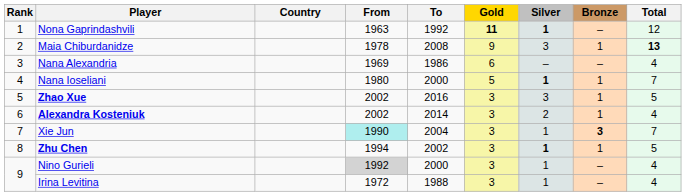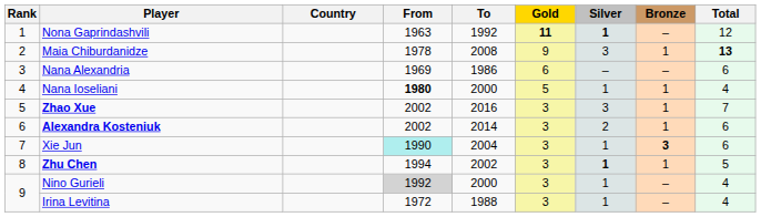 <table class="wikitable plainrowheaders" width=80% style="text-align:center;">
 <tr style="background-color:#EDEDED;">
 <th class="hintergrundfarbe5" style="width:1em">Rank</th>
 <th class="hintergrundfarbe5">Player</th>
 <th class="hintergrundfarbe5">Country</th>
 <th class="hintergrundfarbe5">From</th>
 <th class="hintergrundfarbe5">To</th>
 <th style="background:    gold; width:8%">Gold</th>
 <th style="background:  silver; width:8%">Silver</th>
 <th style="background: #CC9966; width:8%">Bronze</th>
 <th class="hintergrundfarbe5" style="width:8%">Total</th>
 </tr>
 <tr>
 <td>1</td>
 <td align="left"><a href='#'>Nona Gaprindashvili</a></td>
 <td align="left"><br></td>
 <td>1963</td>
 <td>1992</td>
 <td bgcolor="#F7F6A8"><strong>11</strong></td>
 <td bgcolor="#DCE5E5"><strong>1</strong></td>
 <td bgcolor="#FFDAB9">–</td>
 <td bgcolor="#E7FAEC">12</td>
 </tr>
 <tr align="center">
 <td>2</td>
 <td align="left"><a href='#'>Maia Chiburdanidze</a></td>
 <td align="left"><br></td>
 <td>1978</td>
 <td>2008</td>
 <td bgcolor="#F7F6A8">9</td>
 <td bgcolor="#DCE5E5">3</td>
 <td bgcolor="#FFDAB9">1</td>
 <td bgcolor="#E7FAEC"><strong>13</strong></td>
 </tr>
 <tr align="center">
 <td>3</td>
 <td align="left"><a href='#'>Nana Alexandria</a></td>
 <td align="left"></td>
 <td>1969</td>
 <td>1986</td>
 <td bgcolor="#F7F6A8">6</td>
 <td bgcolor="#DCE5E5">–</td>
 <td bgcolor="#FFDAB9">–</td>
-<td bgcolor="#E7FAEC">4</td>
+<td bgcolor="#E7FAEC">6</td>
 </tr>
 <tr align="center">
 <td>4</td>
 <td align="left"><a href='#'>Nana Ioseliani</a></td>
 <td align="left"><br></td>
-<td>1980</td>
+<td><strong>1980</strong></td>
 <td>2000</td>
 <td bgcolor="#F7F6A8">5</td>
-<td bgcolor="#DCE5E5"><strong>1</strong></td>
+<td bgcolor="#DCE5E5">1</td>
 <td bgcolor="#FFDAB9">1</td>
-<td bgcolor="#E7FAEC">7</td>
+<td bgcolor="#E7FAEC">4</td>
 </tr>
 <tr align="center">
 <td>5</td>
 <td align="left"><strong><a href='#'>Zhao Xue</a></strong></td>
 <td align="left"></td>
 <td>2002</td>
 <td>2016</td>
 <td bgcolor="#F7F6A8">3</td>
 <td bgcolor="#DCE5E5">3</td>
 <td bgcolor="#FFDAB9">1</td>
-<td bgcolor="#E7FAEC">5</td>
+<td bgcolor="#E7FAEC">7</td>
 </tr>
 <tr align="center">
 <td>6</td>
 <td align="left"><strong><a href='#'>Alexandra Kosteniuk</a></strong></td>
 <td align="left"></td>
 <td>2002</td>
 <td>2014</td>
 <td bgcolor="#F7F6A8">3</td>
 <td bgcolor="#DCE5E5">2</td>
 <td bgcolor="#FFDAB9">1</td>
-<td bgcolor="#E7FAEC">4</td>
+<td bgcolor="#E7FAEC">6</td>
 </tr>
 <tr align="center">
 <td>7</td>
 <td align="left"><a href='#'>Xie Jun</a></td>
 <td align="left"></td>
 <td style="background: paleturquoise;">1990</td>
 <td>2004</td>
 <td bgcolor="#F7F6A8">3</td>
 <td bgcolor="#DCE5E5">1</td>
 <td bgcolor="#FFDAB9"><strong>3</strong></td>
-<td bgcolor="#E7FAEC">7</td>
+<td bgcolor="#E7FAEC">6</td>
 </tr>
 <tr align="center">
 <td>8</td>
 <td align="left"><strong><a href='#'>Zhu Chen</a></strong></td>
 <td align="left"></td>
 <td>1994</td>
 <td>2002</td>
 <td bgcolor="#F7F6A8">3</td>
 <td bgcolor="#DCE5E5"><strong>1</strong></td>
 <td bgcolor="#FFDAB9">1</td>
 <td bgcolor="#E7FAEC">5</td>
 </tr>
 <tr align="center">
 <td rowspan="2">9</td>
 <td align="left"><a href='#'>Nino Gurieli</a></td>
 <td align="left"></td>
 <td style="background: lightgrey;">1992</td>
 <td>2000</td>
 <td bgcolor="#F7F6A8">3</td>
 <td bgcolor="#DCE5E5">1</td>
 <td bgcolor="#FFDAB9">–</td>
 <td bgcolor="#E7FAEC">4</td>
 </tr>
 <tr align="center">
 <td align="left"><a href='#'>Irina Levitina</a></td>
 <td align="left"></td>
 <td>1972</td>
 <td>1988</td>
 <td bgcolor="#F7F6A8">3</td>
 <td bgcolor="#DCE5E5">1</td>
 <td bgcolor="#FFDAB9">–</td>
 <td bgcolor="#E7FAEC">4</td>
 </tr>
 </table>
